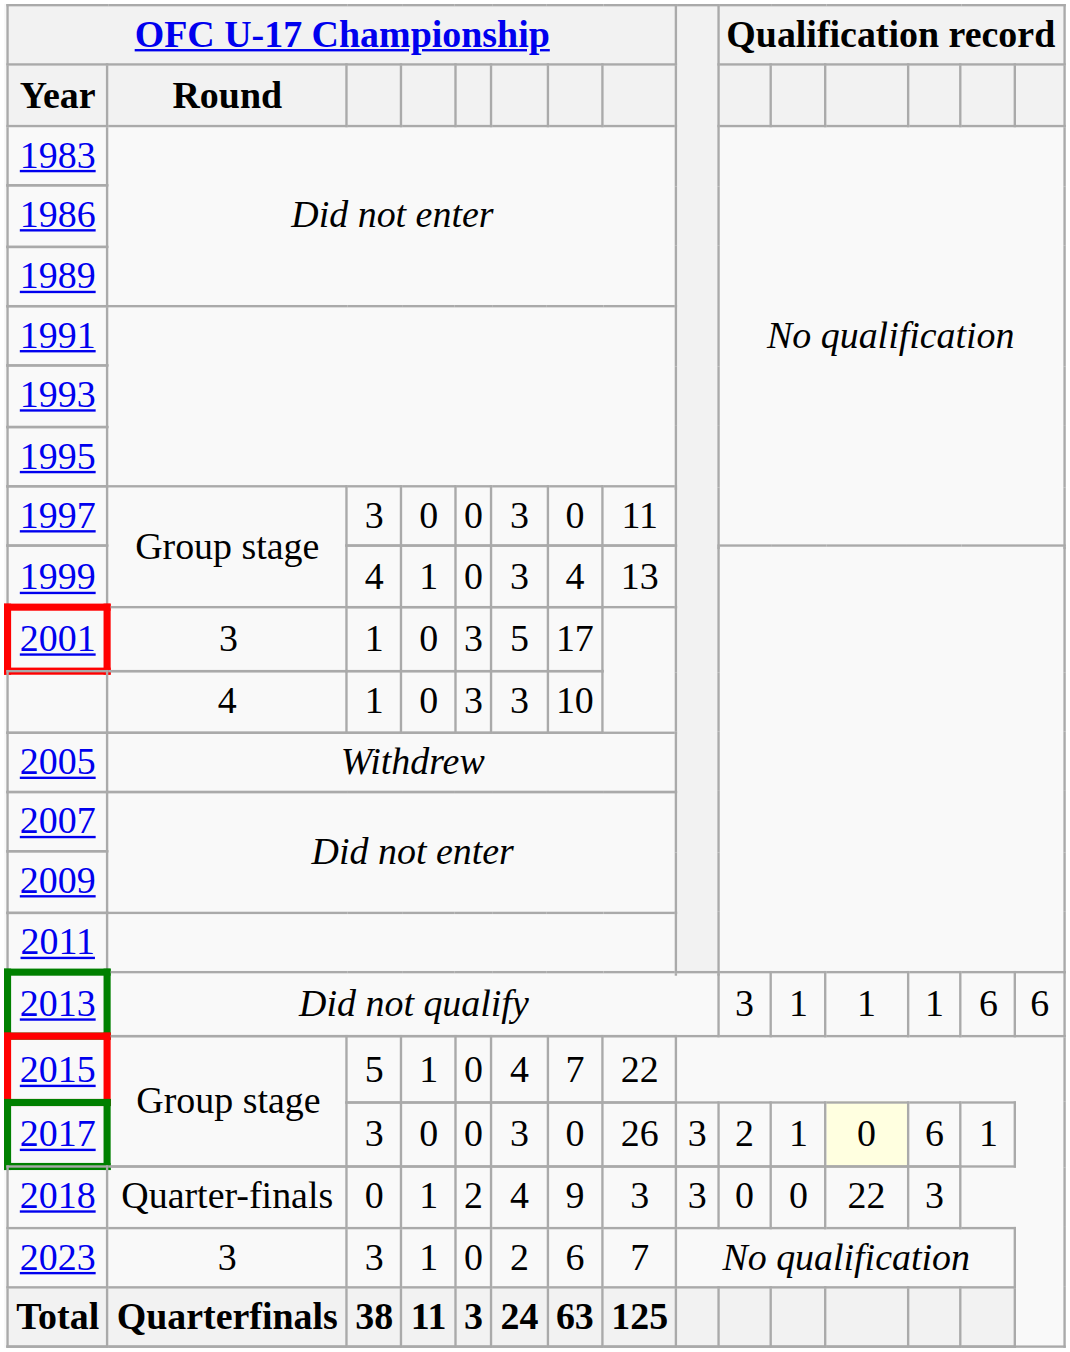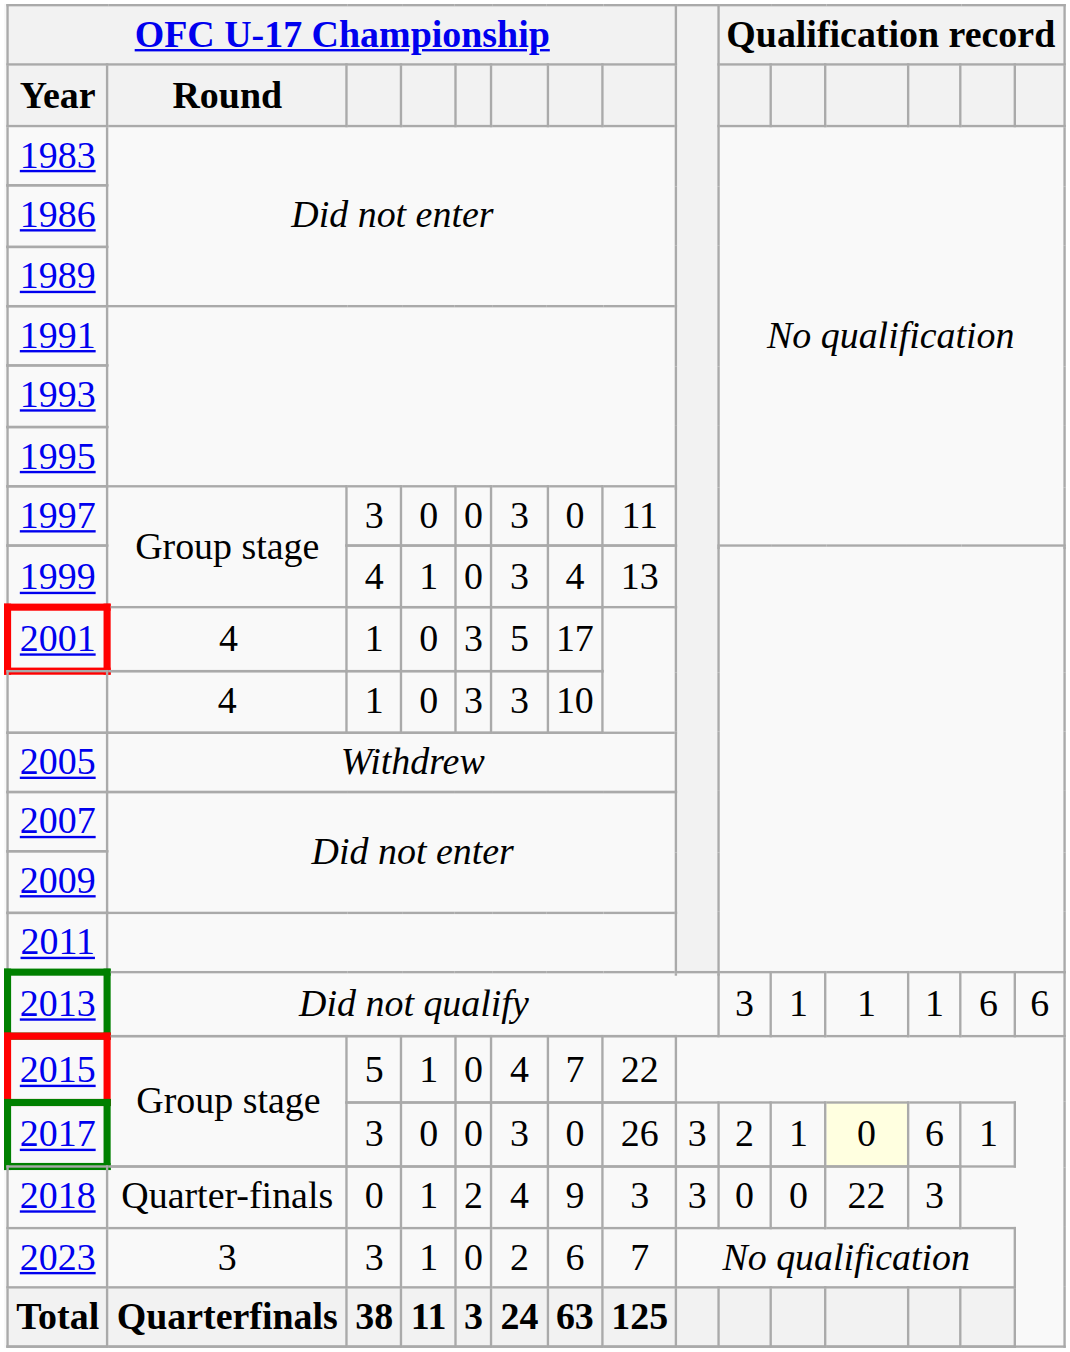 <table class="wikitable" style="text-align: center;">
 <tr>
 <th colspan=8><a href='#'>OFC U-17 Championship</a></th>
 <th rowspan=30></th>
 <th colspan=6>Qualification record</th>
 </tr>
 <tr>
 <th>Year</th>
 <th>Round</th>
 <th></th>
 <th></th>
 <th></th>
 <th></th>
 <th></th>
 <th></th>
 <th></th>
 <th></th>
 <th></th>
 <th></th>
 <th></th>
 <th></th>
 </tr>
 <tr bgcolor=>
 <td> <a href='#'>1983</a></td>
 <td colspan=7 rowspan=6><em>Did not enter</em></td>
 <td colspan=6 rowspan=14><em>No qualification</em></td>
 </tr>
 <tr>
 </tr>
 <tr bgcolor=>
 <td> <a href='#'>1986</a></td>
 </tr>
 <tr>
 </tr>
 <tr bgcolor=>
 <td> <a href='#'>1989</a></td>
 </tr>
 <tr>
 </tr>
 <tr bgcolor=>
 <td> <a href='#'>1991</a></td>
 </tr>
 <tr>
 </tr>
 <tr>
 <td> <a href='#'>1993</a></td>
 </tr>
 <tr>
 </tr>
 <tr>
 <td> <a href='#'>1995</a></td>
 </tr>
 <tr>
 </tr>
 <tr bgcolor=>
 <td> <a href='#'>1997</a></td>
 <td rowspan=4>Group stage</td>
 <td>3</td>
 <td>0</td>
 <td>0</td>
 <td>3</td>
 <td>0</td>
 <td>11</td>
 </tr>
 <tr>
 </tr>
 <tr bgcolor=>
 <td> <a href='#'>1999</a></td>
 <td>4</td>
 <td>1</td>
 <td>0</td>
 <td>3</td>
 <td>4</td>
 <td>13</td>
 </tr>
 <tr>
 </tr>
 <tr bgcolor=>
 <td style="border: 3px solid red">  <a href='#'>2001</a></td>
-<td>3</td>
+<td>4</td>
 <td>1</td>
 <td>0</td>
 <td>3</td>
 <td>5</td>
 <td>17</td>
 </tr>
 <tr>
 </tr>
 <tr bgcolor=>
 <td></td>
 <td>4</td>
 <td>1</td>
 <td>0</td>
 <td>3</td>
 <td>3</td>
 <td>10</td>
 </tr>
 <tr>
 </tr>
 <tr bgcolor=>
 <td> <a href='#'>2005</a></td>
 <td colspan="8"><em>Withdrew</em></td>
 </tr>
 <tr>
 </tr>
 <tr bgcolor=>
 <td> <a href='#'>2007</a></td>
 <td colspan=8 rowspan=3><em>Did not enter</em></td>
 </tr>
 <tr>
 </tr>
 <tr bgcolor=>
 <td> <a href='#'>2009</a></td>
 </tr>
 <tr>
 </tr>
 <tr bgcolor=>
 <td> <a href='#'>2011</a></td>
 </tr>
 <tr>
 </tr>
 <tr bgcolor=>
 <td style="border: 3px solid green">  <a href='#'>2013</a></td>
 <td colspan=8><em>Did not qualify</em></td>
 <td>3</td>
 <td>1</td>
 <td>1</td>
 <td>1</td>
 <td>6</td>
 <td>6</td>
 </tr>
 <tr>
 </tr>
 <tr bgcolor=>
 <td style="border: 3px solid red">  <a href='#'>2015</a></td>
 <td rowspan=3>Group stage</td>
 <td>5</td>
 <td>1</td>
 <td>0</td>
 <td>4</td>
 <td>7</td>
 <td>22</td>
 </tr>
 <tr>
 </tr>
 <tr>
 <td style="border: 3px solid green">  <a href='#'>2017</a></td>
 <td>3</td>
 <td>0</td>
 <td>0</td>
 <td>3</td>
 <td>0</td>
 <td>26</td>
 <td>3</td>
 <td>2</td>
 <td>1</td>
 <td style="background: lightyellow;">0</td>
 <td>6</td>
 <td>1</td>
 </tr>
 <tr>
 </tr>
 <tr>
 <td>  <a href='#'>2018</a></td>
 <td>Quarter-finals</td>
 <td>0</td>
 <td>1</td>
 <td>2</td>
 <td>4</td>
 <td>9</td>
 <td>3</td>
 <td>3</td>
 <td>0</td>
 <td>0</td>
 <td>22</td>
 <td>3</td>
 </tr>
 <tr>
 <td> <a href='#'>2023</a></td>
 <td>3</td>
 <td>3</td>
 <td>1</td>
 <td>0</td>
 <td>2</td>
 <td>6</td>
 <td>7</td>
 <td colspan=6><em>No qualification</em></td>
 </tr>
 <tr>
 <th><strong>Total</strong></th>
 <th><strong>Quarterfinals</strong></th>
 <th><strong>38</strong></th>
 <th><strong>11</strong></th>
 <th><strong>3</strong></th>
 <th><strong>24</strong></th>
 <th><strong>63</strong></th>
 <th><strong>125</strong></th>
 <th></th>
 <th></th>
 <th></th>
 <th></th>
 <th></th>
 <th></th>
 </tr>
 <tr>
 </tr>
 </table>
